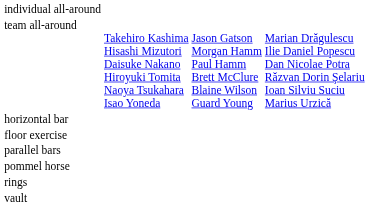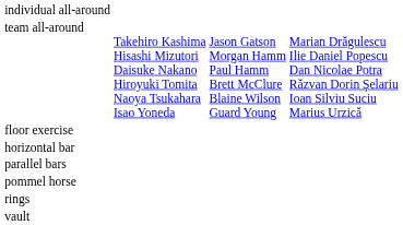 <table>
 <tr>
 <td>individual all-around<br></td>
 <td></td>
 <td></td>
 <td></td>
 </tr>
 <tr valign="top">
 <td>team all-around<br></td>
 <td><br><a href='#'>Takehiro Kashima</a><br><a href='#'>Hisashi Mizutori</a><br><a href='#'>Daisuke Nakano</a><br><a href='#'>Hiroyuki Tomita</a><br><a href='#'>Naoya Tsukahara</a><br><a href='#'>Isao Yoneda</a></td>
 <td><br><a href='#'>Jason Gatson</a><br><a href='#'>Morgan Hamm</a><br><a href='#'>Paul Hamm</a><br><a href='#'>Brett McClure</a><br><a href='#'>Blaine Wilson</a><br><a href='#'>Guard Young</a></td>
 <td><br><a href='#'>Marian Drăgulescu</a><br><a href='#'>Ilie Daniel Popescu</a><br><a href='#'>Dan Nicolae Potra</a><br><a href='#'>Răzvan Dorin Şelariu</a><br><a href='#'>Ioan Silviu Suciu</a><br><a href='#'>Marius Urzică</a></td>
 </tr>
 <tr>
-<td>horizontal bar<br></td>
+<td>floor exercise<br></td>
 <td></td>
 <td></td>
 <td></td>
 </tr>
 <tr>
-<td>floor exercise<br></td>
+<td>horizontal bar<br></td>
 <td></td>
 <td></td>
 <td></td>
 </tr>
 <tr>
 <td>parallel bars<br></td>
 <td></td>
 <td></td>
 <td></td>
 </tr>
 <tr>
 <td>pommel horse<br></td>
 <td></td>
 <td></td>
 <td></td>
 </tr>
 <tr>
 <td>rings<br></td>
 <td></td>
 <td></td>
 <td></td>
 </tr>
 <tr>
 <td>vault<br></td>
 <td></td>
 <td></td>
 <td></td>
 </tr>
 </table>
